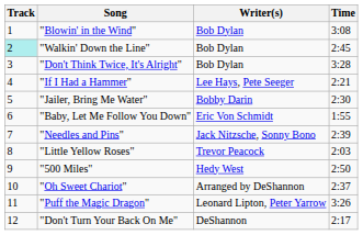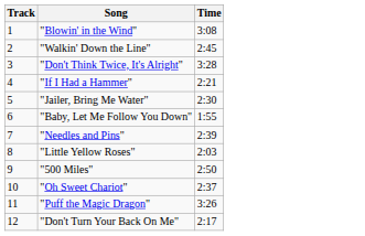 <table class="wikitable">
 <tr>
 <th>Track</th>
 <th>Song</th>
-<th>Writer(s)</th>
 <th>Time</th>
 </tr>
 <tr>
 <td>1</td>
 <td>"<a href='#'>Blowin' in the Wind</a>"</td>
-<td><a href='#'>Bob Dylan</a></td>
 <td>3:08</td>
 </tr>
 <tr>
-<td style="background: paleturquoise;">2</td>
+<td>2</td>
 <td>"Walkin' Down the Line"</td>
-<td>Bob Dylan</td>
 <td>2:45</td>
 </tr>
 <tr>
 <td>3</td>
 <td>"<a href='#'>Don't Think Twice, It's Alright</a>"</td>
-<td>Bob Dylan</td>
 <td>3:28</td>
 </tr>
 <tr>
 <td>4</td>
 <td>"<a href='#'>If I Had a Hammer</a>"</td>
-<td><a href='#'>Lee Hays</a>, <a href='#'>Pete Seeger</a></td>
 <td>2:21</td>
 </tr>
 <tr>
 <td>5</td>
 <td>"Jailer, Bring Me Water"</td>
-<td><a href='#'>Bobby Darin</a></td>
 <td>2:30</td>
 </tr>
 <tr>
 <td>6</td>
 <td>"Baby, Let Me Follow You Down"</td>
-<td><a href='#'>Eric Von Schmidt</a></td>
 <td>1:55</td>
 </tr>
 <tr>
 <td>7</td>
 <td>"<a href='#'>Needles and Pins</a>"</td>
-<td><a href='#'>Jack Nitzsche</a>, <a href='#'>Sonny Bono</a></td>
 <td>2:39</td>
 </tr>
 <tr>
 <td>8</td>
 <td>"Little Yellow Roses"</td>
-<td><a href='#'>Trevor Peacock</a></td>
 <td>2:03</td>
 </tr>
 <tr>
 <td>9</td>
 <td>"500 Miles"</td>
-<td><a href='#'>Hedy West</a></td>
 <td>2:50</td>
 </tr>
 <tr>
 <td>10</td>
 <td>"<a href='#'>Oh Sweet Chariot</a>"</td>
-<td>Arranged by DeShannon</td>
 <td>2:37</td>
 </tr>
 <tr>
 <td>11</td>
 <td>"<a href='#'>Puff the Magic Dragon</a>"</td>
-<td>Leonard Lipton, <a href='#'>Peter Yarrow</a></td>
 <td>3:26</td>
 </tr>
 <tr>
 <td>12</td>
 <td>"Don't Turn Your Back On Me"</td>
-<td>DeShannon</td>
 <td>2:17</td>
 </tr>
 </table>
